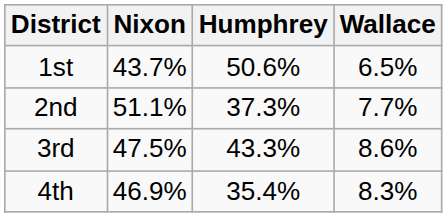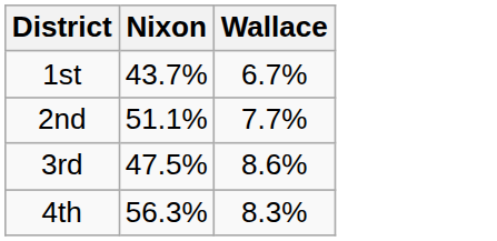 <table class="wikitable sortable" - style="text-align:center;">
 <tr>
 <th>District</th>
 <th>Nixon</th>
-<th>Humphrey</th>
 <th>Wallace</th>
 </tr>
 <tr>
 <td>1st</td>
 <td>43.7%</td>
-<td>50.6%</td>
-<td>6.5%</td>
+<td>6.7%</td>
 </tr>
 <tr>
 <td>2nd</td>
 <td>51.1%</td>
-<td>37.3%</td>
 <td>7.7%</td>
 </tr>
 <tr>
 <td>3rd</td>
 <td>47.5%</td>
-<td>43.3%</td>
 <td>8.6%</td>
 </tr>
 <tr>
 <td>4th</td>
-<td>46.9%</td>
-<td>35.4%</td>
+<td>56.3%</td>
 <td>8.3%</td>
 </tr>
 </table>
